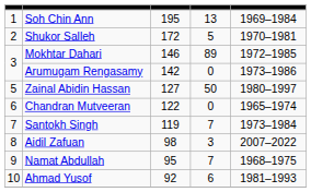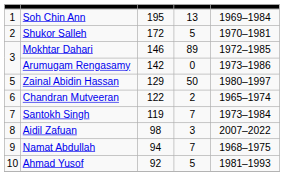 <table class="wikitable sortable" style="text-align: center;">
 <tr>
 <th style=background:#000000;></th>
 <th style=background:#000000; width="175px"></th>
 <th style=background:#000000; width="50px"></th>
 <th style=background:#000000; width="50px"></th>
 <th style=background:#000000; width="100px"></th>
 </tr>
 <tr>
 <td>1</td>
 <td style="text-align: left;"><a href='#'>Soh Chin Ann</a></td>
 <td>195</td>
 <td>13</td>
 <td>1969–1984</td>
 </tr>
 <tr>
 <td>2</td>
 <td style="text-align: left;"><a href='#'>Shukor Salleh</a></td>
 <td>172</td>
 <td>5</td>
 <td>1970–1981</td>
 </tr>
 <tr>
 <td rowspan=2>3</td>
 <td style="text-align: left;"><a href='#'>Mokhtar Dahari</a></td>
 <td>146</td>
 <td>89</td>
 <td>1972–1985</td>
 </tr>
 <tr>
 <td style="text-align: left;"><a href='#'>Arumugam Rengasamy</a></td>
 <td>142</td>
 <td>0</td>
 <td>1973–1986</td>
 </tr>
 <tr>
 <td>5</td>
 <td style="text-align: left;"><a href='#'>Zainal Abidin Hassan</a></td>
-<td>127</td>
+<td>129</td>
 <td>50</td>
 <td>1980–1997</td>
 </tr>
 <tr>
 <td>6</td>
 <td style="text-align: left;"><a href='#'>Chandran Mutveeran</a></td>
 <td>122</td>
-<td>0</td>
+<td>2</td>
 <td>1965–1974</td>
 </tr>
 <tr>
 <td>7</td>
 <td style="text-align: left;"><a href='#'>Santokh Singh</a></td>
 <td>119</td>
 <td>7</td>
 <td>1973–1984</td>
 </tr>
 <tr>
 <td>8</td>
 <td style="text-align: left;"><a href='#'>Aidil Zafuan</a></td>
 <td>98</td>
 <td>3</td>
 <td>2007–2022</td>
 </tr>
 <tr>
 <td>9</td>
 <td style="text-align: left;"><a href='#'>Namat Abdullah</a></td>
-<td>95</td>
+<td>94</td>
 <td>7</td>
 <td>1968–1975</td>
 </tr>
 <tr>
 <td>10</td>
 <td style="text-align: left;"><a href='#'>Ahmad Yusof</a></td>
 <td>92</td>
-<td>6</td>
+<td>5</td>
 <td>1981–1993</td>
 </tr>
 <tr>
 </tr>
 </table>
